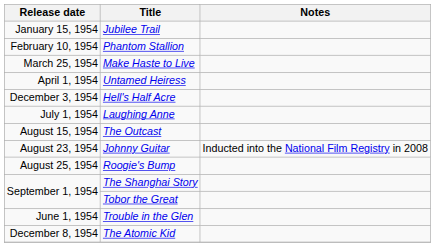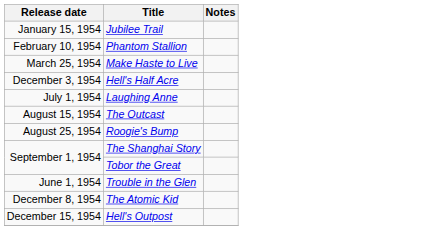 <table class="wikitable sortable">
 <tr>
 <th>Release date</th>
 <th>Title</th>
 <th>Notes</th>
 </tr>
 <tr>
 <td align="right">January 15, 1954</td>
 <td><em><a href='#'>Jubilee Trail</a></em></td>
 <td></td>
 </tr>
 <tr>
 <td align="right">February 10, 1954</td>
 <td><em><a href='#'>Phantom Stallion</a></em></td>
 <td></td>
 </tr>
 <tr>
 <td align="right">March 25, 1954</td>
 <td><em><a href='#'>Make Haste to Live</a></em></td>
 <td></td>
 </tr>
 <tr>
-<td align="right">April 1, 1954</td>
-<td><em><a href='#'>Untamed Heiress</a></em></td>
-<td></td>
-</tr>
-<tr>
 <td align="right">December 3, 1954</td>
 <td><em><a href='#'>Hell's Half Acre</a></em></td>
 <td></td>
 </tr>
 <tr>
 <td align="right">July 1, 1954</td>
 <td><em><a href='#'>Laughing Anne</a></em></td>
 <td></td>
 </tr>
 <tr>
 <td align="right">August 15, 1954</td>
 <td><em><a href='#'>The Outcast</a></em></td>
 <td></td>
-</tr>
-<tr>
-<td align="right">August 23, 1954</td>
-<td><em><a href='#'>Johnny Guitar</a></em></td>
-<td>Inducted into the <a href='#'>National Film Registry</a> in 2008</td>
 </tr>
 <tr>
 <td align="right">August 25, 1954</td>
 <td><em><a href='#'>Roogie's Bump</a></em></td>
 <td></td>
 </tr>
 <tr>
 <td rowspan="2" align="right">September 1, 1954</td>
 <td><em><a href='#'>The Shanghai Story</a></em></td>
 <td></td>
 </tr>
 <tr>
 <td><em><a href='#'>Tobor the Great</a></em></td>
 <td></td>
 </tr>
 <tr>
 <td align="right">June 1, 1954</td>
 <td><em><a href='#'>Trouble in the Glen</a></em></td>
 <td></td>
 </tr>
 <tr>
 <td align="right">December 8, 1954</td>
 <td><em><a href='#'>The Atomic Kid</a></em></td>
 <td></td>
 </tr>
 <tr>
+<td align="right">December 15, 1954</td>
+<td><em><a href='#'>Hell's Outpost</a></em></td>
+<td></td>
+</tr>
+<tr>
 </tr>
 </table>
